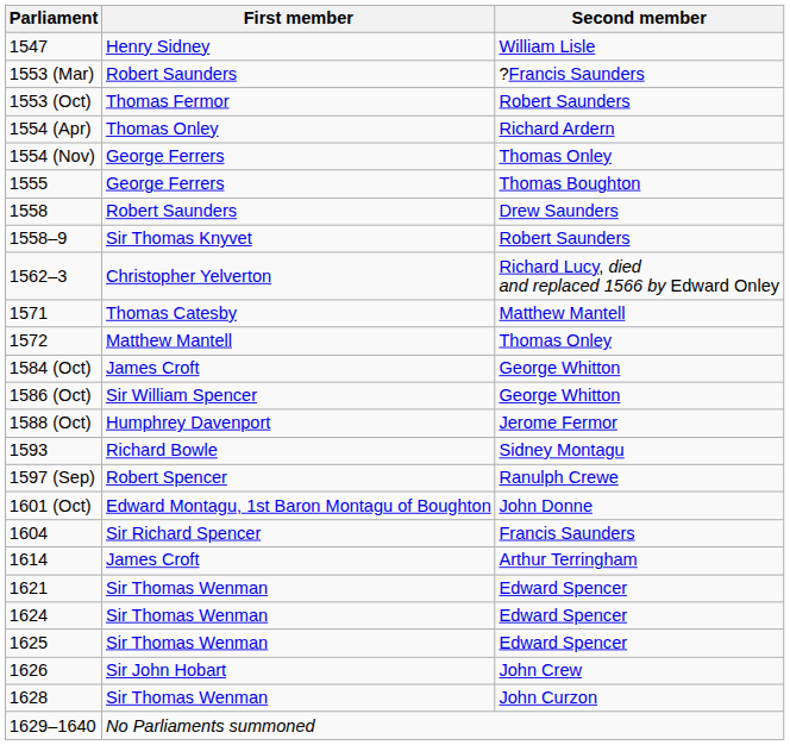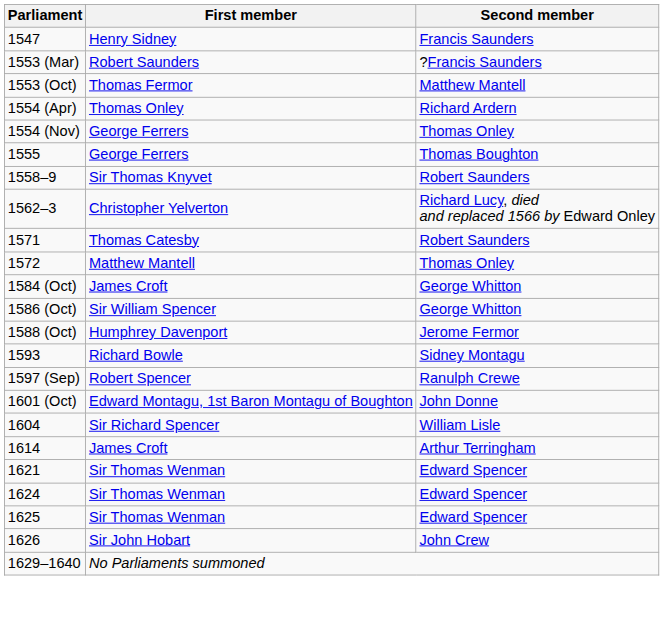 <table class="wikitable">
 <tr>
 <th>Parliament</th>
 <th>First member</th>
 <th>Second member</th>
 </tr>
 <tr>
 <td>1547</td>
 <td><a href='#'>Henry Sidney</a></td>
-<td><a href='#'>William Lisle</a></td>
+<td><a href='#'>Francis Saunders</a></td>
 </tr>
 <tr>
 <td>1553 (Mar)</td>
 <td><a href='#'>Robert Saunders</a></td>
 <td>?<a href='#'>Francis Saunders</a></td>
 </tr>
 <tr>
 <td>1553 (Oct)</td>
 <td><a href='#'>Thomas Fermor</a></td>
-<td><a href='#'>Robert Saunders</a></td>
+<td><a href='#'>Matthew Mantell</a></td>
 </tr>
 <tr>
 <td>1554 (Apr)</td>
 <td><a href='#'>Thomas Onley</a></td>
 <td><a href='#'>Richard Ardern</a></td>
 </tr>
 <tr>
 <td>1554 (Nov)</td>
 <td><a href='#'>George Ferrers</a></td>
 <td><a href='#'>Thomas Onley</a></td>
 </tr>
 <tr>
 <td>1555</td>
 <td><a href='#'>George Ferrers</a></td>
 <td><a href='#'>Thomas Boughton</a></td>
 </tr>
 <tr>
-<td>1558</td>
-<td><a href='#'>Robert Saunders</a></td>
-<td><a href='#'>Drew Saunders</a></td>
-</tr>
-<tr>
 <td>1558–9</td>
 <td><a href='#'>Sir Thomas Knyvet</a></td>
 <td><a href='#'>Robert Saunders</a></td>
 </tr>
 <tr>
 <td>1562–3</td>
 <td><a href='#'>Christopher Yelverton</a></td>
 <td><a href='#'>Richard Lucy</a>, <em>died <br> and replaced 1566 by</em> Edward Onley </td>
 </tr>
 <tr>
 <td>1571</td>
 <td><a href='#'>Thomas Catesby</a></td>
-<td><a href='#'>Matthew Mantell</a></td>
+<td><a href='#'>Robert Saunders</a></td>
 </tr>
 <tr>
 <td>1572</td>
 <td><a href='#'>Matthew Mantell</a></td>
 <td><a href='#'>Thomas Onley</a></td>
 </tr>
 <tr>
 <td>1584 (Oct)</td>
 <td><a href='#'>James Croft</a></td>
 <td><a href='#'>George Whitton</a></td>
 </tr>
 <tr>
 <td>1586 (Oct)</td>
 <td><a href='#'>Sir William Spencer</a></td>
 <td><a href='#'>George Whitton</a></td>
 </tr>
 <tr>
 <td>1588 (Oct)</td>
 <td><a href='#'>Humphrey Davenport</a></td>
 <td><a href='#'>Jerome Fermor</a></td>
 </tr>
 <tr>
 <td>1593</td>
 <td><a href='#'>Richard Bowle</a></td>
 <td><a href='#'>Sidney Montagu</a></td>
 </tr>
 <tr>
 <td>1597 (Sep)</td>
 <td><a href='#'>Robert Spencer</a></td>
 <td><a href='#'>Ranulph Crewe</a></td>
 </tr>
 <tr>
 <td>1601 (Oct)</td>
 <td><a href='#'>Edward Montagu, 1st Baron Montagu of Boughton</a></td>
 <td><a href='#'>John Donne</a></td>
 </tr>
 <tr>
 <td>1604</td>
 <td><a href='#'>Sir Richard Spencer</a></td>
-<td><a href='#'>Francis Saunders</a></td>
+<td><a href='#'>William Lisle</a></td>
 </tr>
 <tr>
 <td>1614</td>
 <td><a href='#'>James Croft</a></td>
 <td><a href='#'>Arthur Terringham</a></td>
 </tr>
 <tr>
 <td>1621</td>
 <td><a href='#'>Sir Thomas Wenman</a></td>
 <td><a href='#'>Edward Spencer</a></td>
 </tr>
 <tr>
 <td>1624</td>
 <td><a href='#'>Sir Thomas Wenman</a></td>
 <td><a href='#'>Edward Spencer</a></td>
 </tr>
 <tr>
 <td>1625</td>
 <td><a href='#'>Sir Thomas Wenman</a></td>
 <td><a href='#'>Edward Spencer</a></td>
 </tr>
 <tr>
 <td>1626</td>
 <td><a href='#'>Sir John Hobart</a></td>
 <td><a href='#'>John Crew</a></td>
 </tr>
 <tr>
-<td>1628</td>
-<td><a href='#'>Sir Thomas Wenman</a></td>
-<td><a href='#'>John Curzon</a></td>
-</tr>
-<tr>
 <td>1629–1640</td>
 <td colspan = "2"><em>No Parliaments summoned</em></td>
 </tr>
 </table>
